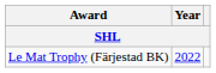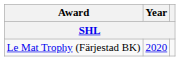 <table class="wikitable">
 <tr>
 <th>Award</th>
 <th>Year</th>
 <th></th>
 </tr>
 <tr>
 <th colspan="3"><a href='#'>SHL</a></th>
 </tr>
 <tr>
 <td><a href='#'>Le Mat Trophy</a> (Färjestad BK)</td>
-<td><a href='#'>2022</a></td>
+<td><a href='#'>2020</a></td>
 <td></td>
 </tr>
 </table>
